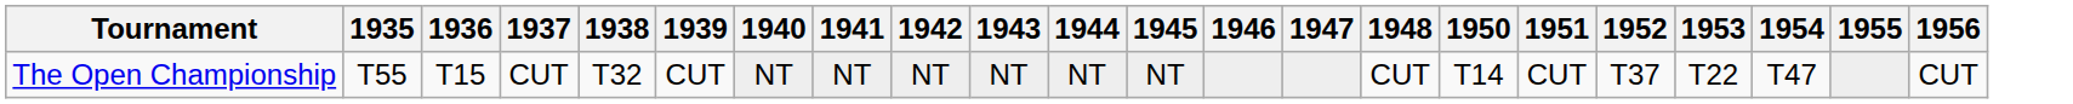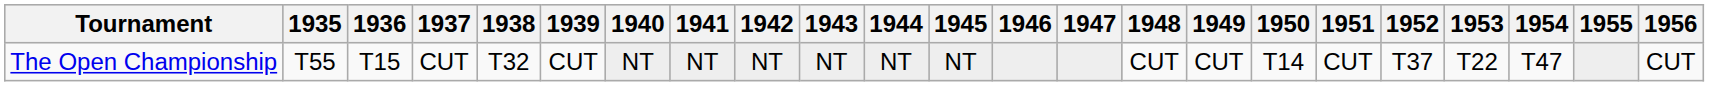 <table class="wikitable" style="font-size:95%;text-align:center;">
 <tr>
 <th>Tournament</th>
 <th>1935</th>
 <th>1936</th>
 <th>1937</th>
 <th>1938</th>
 <th>1939</th>
 <th>1940</th>
 <th>1941</th>
 <th>1942</th>
 <th>1943</th>
 <th>1944</th>
 <th>1945</th>
 <th>1946</th>
 <th>1947</th>
 <th>1948</th>
+<th>1949</th>
 <th>1950</th>
 <th>1951</th>
 <th>1952</th>
 <th>1953</th>
 <th>1954</th>
 <th>1955</th>
 <th>1956</th>
 </tr>
 <tr>
 <td align=left><a href='#'>The Open Championship</a></td>
 <td>T55</td>
 <td>T15</td>
 <td>CUT</td>
 <td>T32</td>
 <td>CUT</td>
 <td style="background:#eeeeee;">NT</td>
 <td style="background:#eeeeee;">NT</td>
 <td style="background:#eeeeee;">NT</td>
 <td style="background:#eeeeee;">NT</td>
 <td style="background:#eeeeee;">NT</td>
 <td style="background:#eeeeee;">NT</td>
 <td style="background:#eeeeee;"></td>
 <td style="background:#eeeeee;"></td>
 <td>CUT</td>
+<td>CUT</td>
 <td>T14</td>
 <td>CUT</td>
 <td>T37</td>
 <td>T22</td>
 <td>T47</td>
 <td style="background:#eeeeee;"></td>
 <td>CUT</td>
 </tr>
 </table>
